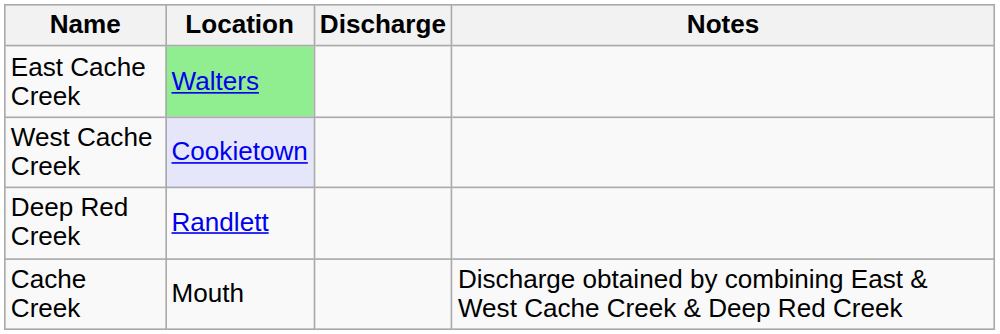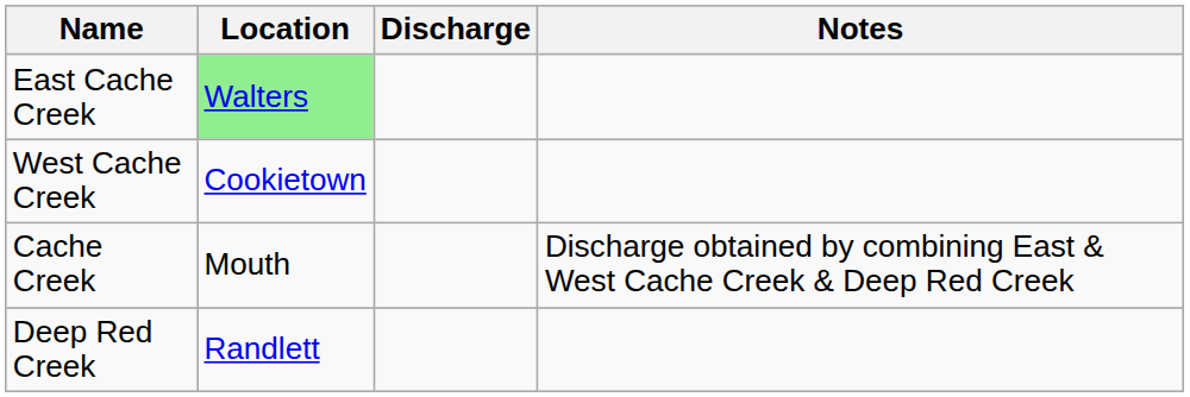 <table class="wikitable">
 <tr>
 <th>Name</th>
 <th>Location</th>
 <th>Discharge</th>
 <th>Notes</th>
 </tr>
 <tr>
 <td>East Cache Creek</td>
 <td style="background: lightgreen;"><a href='#'>Walters</a></td>
 <td></td>
 <td></td>
 </tr>
 <tr>
 <td>West Cache Creek</td>
-<td style="background: lavender;"><a href='#'>Cookietown</a></td>
-<td></td>
-<td></td>
-</tr>
-<tr>
-<td>Deep Red Creek</td>
-<td><a href='#'>Randlett</a></td>
+<td><a href='#'>Cookietown</a></td>
 <td></td>
 <td></td>
 </tr>
 <tr>
 <td>Cache Creek</td>
 <td>Mouth</td>
 <td></td>
 <td>Discharge obtained by combining East & West Cache Creek & Deep Red Creek</td>
 </tr>
+<tr>
+<td>Deep Red Creek</td>
+<td><a href='#'>Randlett</a></td>
+<td></td>
+<td></td>
+</tr>
 </table>
